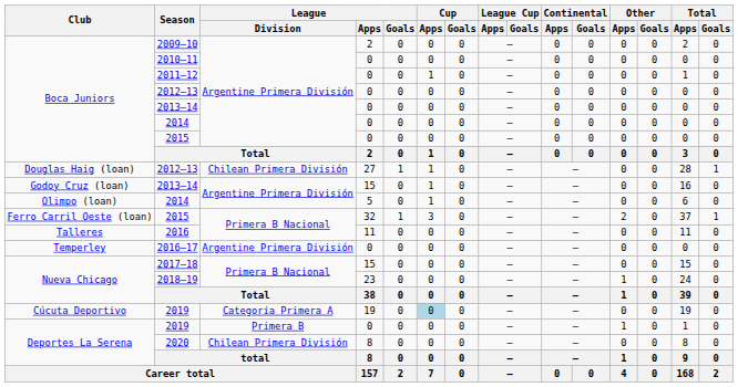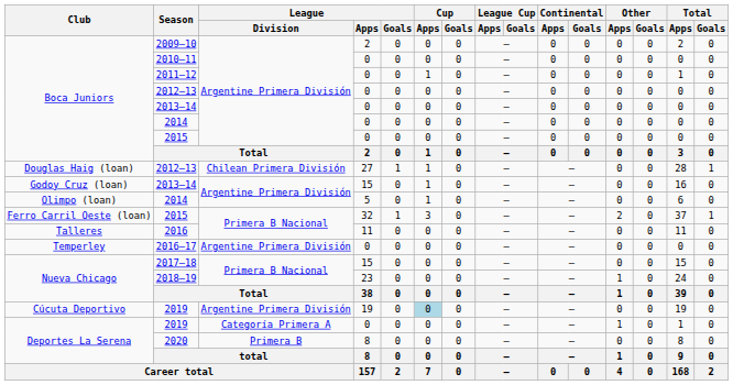 <table class="wikitable" style="text-align:center">
 <tr>
 <th rowspan="2">Club</th>
 <th rowspan="2">Season</th>
 <th colspan="3">League</th>
 <th colspan="2">Cup</th>
 <th colspan="2">League Cup</th>
 <th colspan="2">Continental</th>
 <th colspan="2">Other</th>
 <th colspan="2">Total</th>
 </tr>
 <tr>
 <th>Division</th>
 <th>Apps</th>
 <th>Goals</th>
 <th>Apps</th>
 <th>Goals</th>
 <th>Apps</th>
 <th>Goals</th>
 <th>Apps</th>
 <th>Goals</th>
 <th>Apps</th>
 <th>Goals</th>
 <th>Apps</th>
 <th>Goals</th>
 </tr>
 <tr>
 <td rowspan="8"><a href='#'>Boca Juniors</a></td>
 <td><a href='#'>2009–10</a></td>
 <td rowspan="7"><a href='#'>Argentine Primera División</a></td>
 <td>2</td>
 <td>0</td>
 <td>0</td>
 <td>0</td>
 <td colspan="2">—</td>
 <td>0</td>
 <td>0</td>
 <td>0</td>
 <td>0</td>
 <td>2</td>
 <td>0</td>
 </tr>
 <tr>
 <td><a href='#'>2010–11</a></td>
 <td>0</td>
 <td>0</td>
 <td>0</td>
 <td>0</td>
 <td colspan="2">—</td>
 <td>0</td>
 <td>0</td>
 <td>0</td>
 <td>0</td>
 <td>0</td>
 <td>0</td>
 </tr>
 <tr>
 <td><a href='#'>2011–12</a></td>
 <td>0</td>
 <td>0</td>
 <td>1</td>
 <td>0</td>
 <td colspan="2">—</td>
 <td>0</td>
 <td>0</td>
 <td>0</td>
 <td>0</td>
 <td>1</td>
 <td>0</td>
 </tr>
 <tr>
 <td><a href='#'>2012–13</a></td>
 <td>0</td>
 <td>0</td>
 <td>0</td>
 <td>0</td>
 <td colspan="2">—</td>
 <td>0</td>
 <td>0</td>
 <td>0</td>
 <td>0</td>
 <td>0</td>
 <td>0</td>
 </tr>
 <tr>
 <td><a href='#'>2013–14</a></td>
 <td>0</td>
 <td>0</td>
 <td>0</td>
 <td>0</td>
 <td colspan="2">—</td>
 <td>0</td>
 <td>0</td>
 <td>0</td>
 <td>0</td>
 <td>0</td>
 <td>0</td>
 </tr>
 <tr>
 <td><a href='#'>2014</a></td>
 <td>0</td>
 <td>0</td>
 <td>0</td>
 <td>0</td>
 <td colspan="2">—</td>
 <td>0</td>
 <td>0</td>
 <td>0</td>
 <td>0</td>
 <td>0</td>
 <td>0</td>
 </tr>
 <tr>
 <td><a href='#'>2015</a></td>
 <td>0</td>
 <td>0</td>
 <td>0</td>
 <td>0</td>
 <td colspan="2">—</td>
 <td>0</td>
 <td>0</td>
 <td>0</td>
 <td>0</td>
 <td>0</td>
 <td>0</td>
 </tr>
 <tr>
 <th colspan="2">Total</th>
 <th>2</th>
 <th>0</th>
 <th>1</th>
 <th>0</th>
 <th colspan="2">—</th>
 <th>0</th>
 <th>0</th>
 <th>0</th>
 <th>0</th>
 <th>3</th>
 <th>0</th>
 </tr>
 <tr>
 <td rowspan="1"><a href='#'>Douglas Haig</a> (loan)</td>
 <td><a href='#'>2012–13</a></td>
 <td rowspan="1"><a href='#'>Chilean Primera División</a></td>
 <td>27</td>
 <td>1</td>
 <td>1</td>
 <td>0</td>
 <td colspan="2">—</td>
 <td colspan="2">—</td>
 <td>0</td>
 <td>0</td>
 <td>28</td>
 <td>1</td>
 </tr>
 <tr>
 <td rowspan="1"><a href='#'>Godoy Cruz</a> (loan)</td>
 <td><a href='#'>2013–14</a></td>
 <td rowspan="2"><a href='#'>Argentine Primera División</a></td>
 <td>15</td>
 <td>0</td>
 <td>1</td>
 <td>0</td>
 <td colspan="2">—</td>
 <td colspan="2">—</td>
 <td>0</td>
 <td>0</td>
 <td>16</td>
 <td>0</td>
 </tr>
 <tr>
 <td rowspan="1"><a href='#'>Olimpo</a> (loan)</td>
 <td><a href='#'>2014</a></td>
 <td>5</td>
 <td>0</td>
 <td>1</td>
 <td>0</td>
 <td colspan="2">—</td>
 <td colspan="2">—</td>
 <td>0</td>
 <td>0</td>
 <td>6</td>
 <td>0</td>
 </tr>
 <tr>
 <td rowspan="1"><a href='#'>Ferro Carril Oeste</a> (loan)</td>
 <td><a href='#'>2015</a></td>
 <td rowspan="2"><a href='#'>Primera B Nacional</a></td>
 <td>32</td>
 <td>1</td>
 <td>3</td>
 <td>0</td>
 <td colspan="2">—</td>
 <td colspan="2">—</td>
 <td>2</td>
 <td>0</td>
 <td>37</td>
 <td>1</td>
 </tr>
 <tr>
 <td rowspan="1"><a href='#'>Talleres</a></td>
 <td><a href='#'>2016</a></td>
 <td>11</td>
 <td>0</td>
 <td>0</td>
 <td>0</td>
 <td colspan="2">—</td>
 <td colspan="2">—</td>
 <td>0</td>
 <td>0</td>
 <td>11</td>
 <td>0</td>
 </tr>
 <tr>
 <td rowspan="1"><a href='#'>Temperley</a></td>
 <td><a href='#'>2016–17</a></td>
 <td rowspan="1"><a href='#'>Argentine Primera División</a></td>
 <td>0</td>
 <td>0</td>
 <td>0</td>
 <td>0</td>
 <td colspan="2">—</td>
 <td colspan="2">—</td>
 <td>0</td>
 <td>0</td>
 <td>0</td>
 <td>0</td>
 </tr>
 <tr>
 <td rowspan="3"><a href='#'>Nueva Chicago</a></td>
 <td><a href='#'>2017–18</a></td>
 <td rowspan="2"><a href='#'>Primera B Nacional</a></td>
 <td>15</td>
 <td>0</td>
 <td>0</td>
 <td>0</td>
 <td colspan="2">—</td>
 <td colspan="2">—</td>
 <td>0</td>
 <td>0</td>
 <td>15</td>
 <td>0</td>
 </tr>
 <tr>
 <td><a href='#'>2018–19</a></td>
 <td>23</td>
 <td>0</td>
 <td>0</td>
 <td>0</td>
 <td colspan="2">—</td>
 <td colspan="2">—</td>
 <td>1</td>
 <td>0</td>
 <td>24</td>
 <td>0</td>
 </tr>
 <tr>
 <th colspan="2">Total</th>
 <th>38</th>
 <th>0</th>
 <th>0</th>
 <th>0</th>
 <th colspan="2">—</th>
 <th colspan="2">—</th>
 <th>1</th>
 <th>0</th>
 <th>39</th>
 <th>0</th>
 </tr>
 <tr>
 <td rowspan="1"><a href='#'>Cúcuta Deportivo</a></td>
 <td><a href='#'>2019</a></td>
-<td rowspan="1"><a href='#'>Categoría Primera A</a></td>
+<td rowspan="1"><a href='#'>Argentine Primera División</a></td>
 <td>19</td>
 <td>0</td>
 <td style="background: lightblue;">0</td>
 <td>0</td>
 <td colspan="2">—</td>
 <td colspan="2">—</td>
 <td>0</td>
 <td>0</td>
 <td>19</td>
 <td>0</td>
 </tr>
 <tr>
 <td rowspan="3"><a href='#'>Deportes La Serena</a></td>
 <td><a href='#'>2019</a></td>
-<td rowspan="1"><a href='#'>Primera B</a></td>
+<td rowspan="1"><a href='#'>Categoría Primera A</a></td>
 <td>0</td>
 <td>0</td>
 <td>0</td>
 <td>0</td>
 <td colspan="2">—</td>
 <td colspan="2">—</td>
 <td>1</td>
 <td>0</td>
 <td>1</td>
 <td>0</td>
 </tr>
 <tr>
 <td><a href='#'>2020</a></td>
-<td rowspan="1"><a href='#'>Chilean Primera División</a></td>
+<td rowspan="1"><a href='#'>Primera B</a></td>
 <td>8</td>
 <td>0</td>
 <td>0</td>
 <td>0</td>
 <td colspan="2">—</td>
 <td colspan="2">—</td>
 <td>0</td>
 <td>0</td>
 <td>8</td>
 <td>0</td>
 </tr>
 <tr>
 <th colspan="2">total</th>
 <th>8</th>
 <th>0</th>
 <th>0</th>
 <th>0</th>
 <th colspan="2">—</th>
 <th colspan="2">—</th>
 <th>1</th>
 <th>0</th>
 <th>9</th>
 <th>0</th>
 </tr>
 <tr>
 <th colspan="3">Career total</th>
 <th>157</th>
 <th>2</th>
 <th>7</th>
 <th>0</th>
 <th colspan="2">—</th>
 <th>0</th>
 <th>0</th>
 <th>4</th>
 <th>0</th>
 <th>168</th>
 <th>2</th>
 </tr>
 </table>
